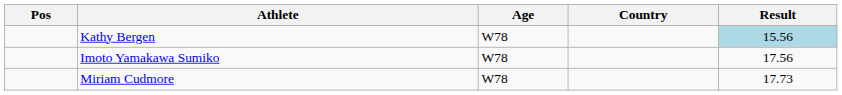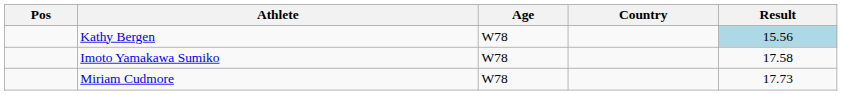 <table class="wikitable"  style="text-align:center; width:50%;">
 <tr>
 <th>Pos</th>
 <th>Athlete</th>
 <th>Age</th>
 <th>Country</th>
 <th>Result</th>
 </tr>
 <tr>
 <td align=center></td>
 <td align=left><a href='#'>Kathy Bergen</a></td>
 <td align=left>W78</td>
 <td align=left></td>
 <td style="background: lightblue;">15.56</td>
 </tr>
 <tr>
 <td align=center></td>
 <td align=left><a href='#'>Imoto Yamakawa Sumiko</a></td>
 <td align=left>W78</td>
 <td align=left></td>
-<td>17.56</td>
+<td>17.58</td>
 </tr>
 <tr>
 <td align=center></td>
 <td align=left><a href='#'>Miriam Cudmore</a></td>
 <td align=left>W78</td>
 <td align=left></td>
 <td>17.73</td>
 </tr>
 </table>
